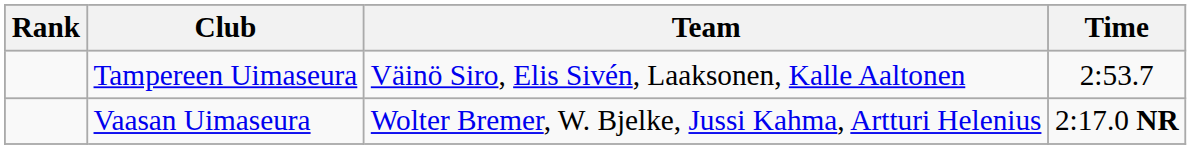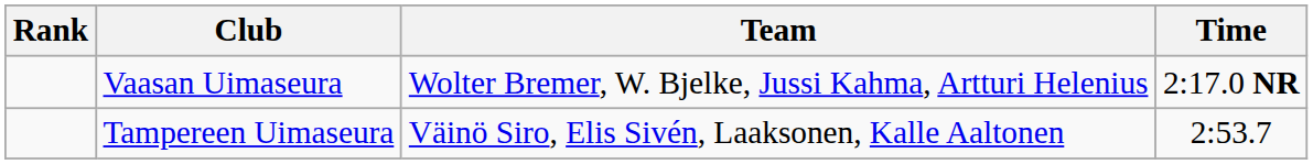 <table class="wikitable" style="text-align:center">
 <tr>
 <th>Rank</th>
 <th>Club</th>
 <th>Team</th>
 <th>Time</th>
 </tr>
 <tr>
 <td></td>
+<td align=left><a href='#'>Vaasan Uimaseura</a></td>
+<td align=left><a href='#'>Wolter Bremer</a>, W. Bjelke, <a href='#'>Jussi Kahma</a>, <a href='#'>Artturi Helenius</a></td>
+<td>2:17.0 <strong>NR</strong></td>
+</tr>
+<tr>
+<td></td>
 <td align=left><a href='#'>Tampereen Uimaseura</a></td>
 <td align=left><a href='#'>Väinö Siro</a>, <a href='#'>Elis Sivén</a>, Laaksonen, <a href='#'>Kalle Aaltonen</a></td>
 <td>2:53.7</td>
 </tr>
-<tr>
-<td></td>
-<td align=left><a href='#'>Vaasan Uimaseura</a></td>
-<td align=left><a href='#'>Wolter Bremer</a>, W. Bjelke, <a href='#'>Jussi Kahma</a>, <a href='#'>Artturi Helenius</a></td>
-<td>2:17.0 <strong>NR</strong></td>
-</tr>
 </table>
